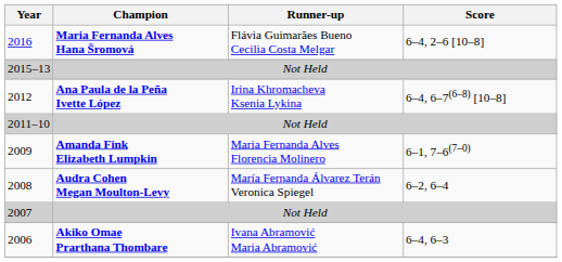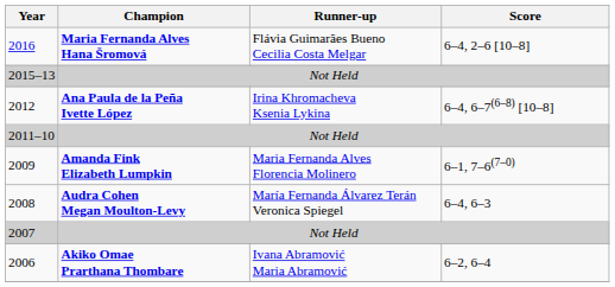 <table class="wikitable" style="font-size:90%">
 <tr>
 <th>Year</th>
 <th width="200">Champion</th>
 <th width="200">Runner-up</th>
 <th width="175">Score</th>
 </tr>
 <tr>
 <td><a href='#'>2016</a></td>
 <td> <strong><a href='#'>Maria Fernanda Alves</a><br> <a href='#'>Hana Šromová</a></strong></td>
 <td> Flávia Guimarães Bueno<br> <a href='#'>Cecilia Costa Melgar</a></td>
 <td>6–4, 2–6 [10–8]</td>
 </tr>
 <tr>
 <td style="background:#cfcfcf">2015–13</td>
 <td colspan=3 align=center style="background:#cfcfcf"><em>Not Held</em></td>
 </tr>
 <tr>
 <td>2012</td>
 <td> <strong><a href='#'>Ana Paula de la Peña</a><br> <a href='#'>Ivette López</a></strong></td>
 <td> <a href='#'>Irina Khromacheva</a><br> <a href='#'>Ksenia Lykina</a></td>
 <td>6–4, 6–7<sup>(6–8)</sup> [10–8]</td>
 </tr>
 <tr>
 <td style="background:#cfcfcf">2011–10</td>
 <td colspan=3 align=center style="background:#cfcfcf"><em>Not Held</em></td>
 </tr>
 <tr>
 <td>2009</td>
 <td> <strong><a href='#'>Amanda Fink</a><br> <a href='#'>Elizabeth Lumpkin</a></strong></td>
 <td> <a href='#'>Maria Fernanda Alves</a><br> <a href='#'>Florencia Molinero</a></td>
 <td>6–1, 7–6<sup>(7–0)</sup></td>
 </tr>
 <tr>
 <td>2008</td>
 <td> <strong><a href='#'>Audra Cohen</a><br> <a href='#'>Megan Moulton-Levy</a></strong></td>
 <td> <a href='#'>María Fernanda Álvarez Terán</a><br> Veronica Spiegel</td>
-<td>6–2, 6–4</td>
+<td>6–4, 6–3</td>
 </tr>
 <tr>
 <td style="background:#cfcfcf">2007</td>
 <td colspan=3 align=center style="background:#cfcfcf"><em>Not Held</em></td>
 </tr>
 <tr>
 <td>2006</td>
 <td> <strong><a href='#'>Akiko Omae</a></strong><br> <strong><a href='#'>Prarthana Thombare</a></strong></td>
 <td> <a href='#'>Ivana Abramović</a><br> <a href='#'>Maria Abramović</a></td>
-<td>6–4, 6–3</td>
+<td>6–2, 6–4</td>
 </tr>
 <tr>
 </tr>
 </table>
